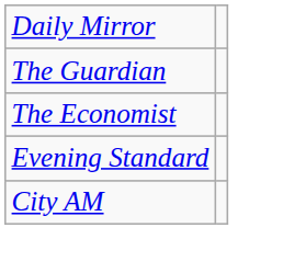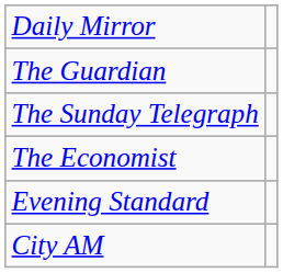 <table class="wikitable">
 <tr>
 <td><em><a href='#'>Daily Mirror</a></em></td>
 <td></td>
 </tr>
 <tr>
 <td><em><a href='#'>The Guardian</a></em></td>
+<td></td>
+</tr>
+<tr>
+<td><em><a href='#'>The Sunday Telegraph</a></em></td>
 <td></td>
 </tr>
 <tr>
 <td><em><a href='#'>The Economist</a></em></td>
 <td></td>
 </tr>
 <tr>
 <td><em><a href='#'>Evening Standard</a></em></td>
 <td></td>
 </tr>
 <tr>
 <td><em><a href='#'>City AM</a></em></td>
 <td></td>
 </tr>
 </table>
